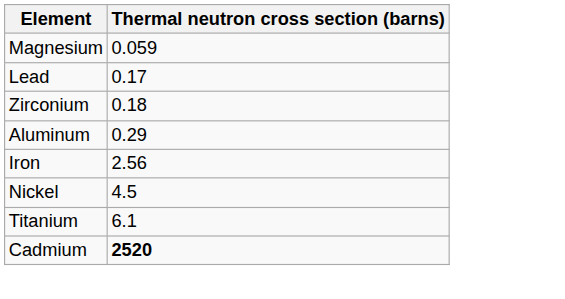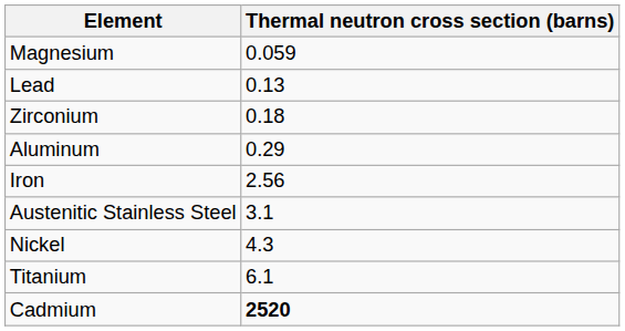 <table class="wikitable">
 <tr>
 <th>Element</th>
 <th>Thermal neutron cross section (barns)</th>
 </tr>
 <tr>
 <td>Magnesium</td>
 <td>0.059</td>
 </tr>
 <tr>
 <td>Lead</td>
-<td>0.17</td>
+<td>0.13</td>
 </tr>
 <tr>
 <td>Zirconium</td>
 <td>0.18</td>
 </tr>
 <tr>
 <td>Aluminum</td>
 <td>0.29</td>
 </tr>
 <tr>
 <td>Iron</td>
 <td>2.56</td>
 </tr>
 <tr>
+<td>Austenitic Stainless Steel</td>
+<td>3.1</td>
+</tr>
+<tr>
 <td>Nickel</td>
-<td>4.5</td>
+<td>4.3</td>
 </tr>
 <tr>
 <td>Titanium</td>
 <td>6.1</td>
 </tr>
 <tr>
 <td>Cadmium</td>
 <td><strong>2520</strong></td>
 </tr>
 </table>
